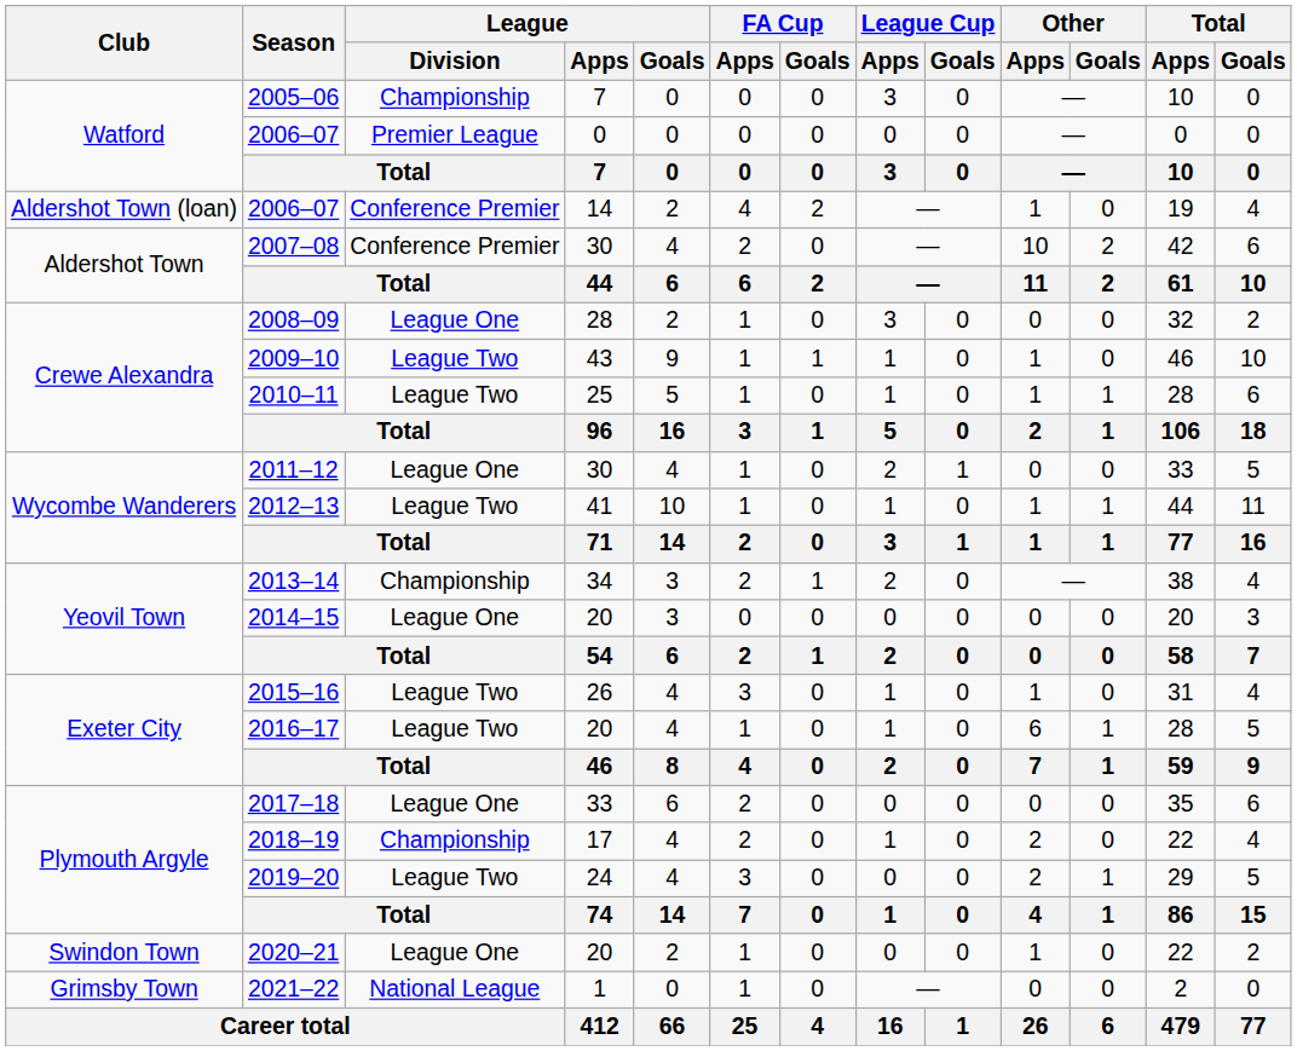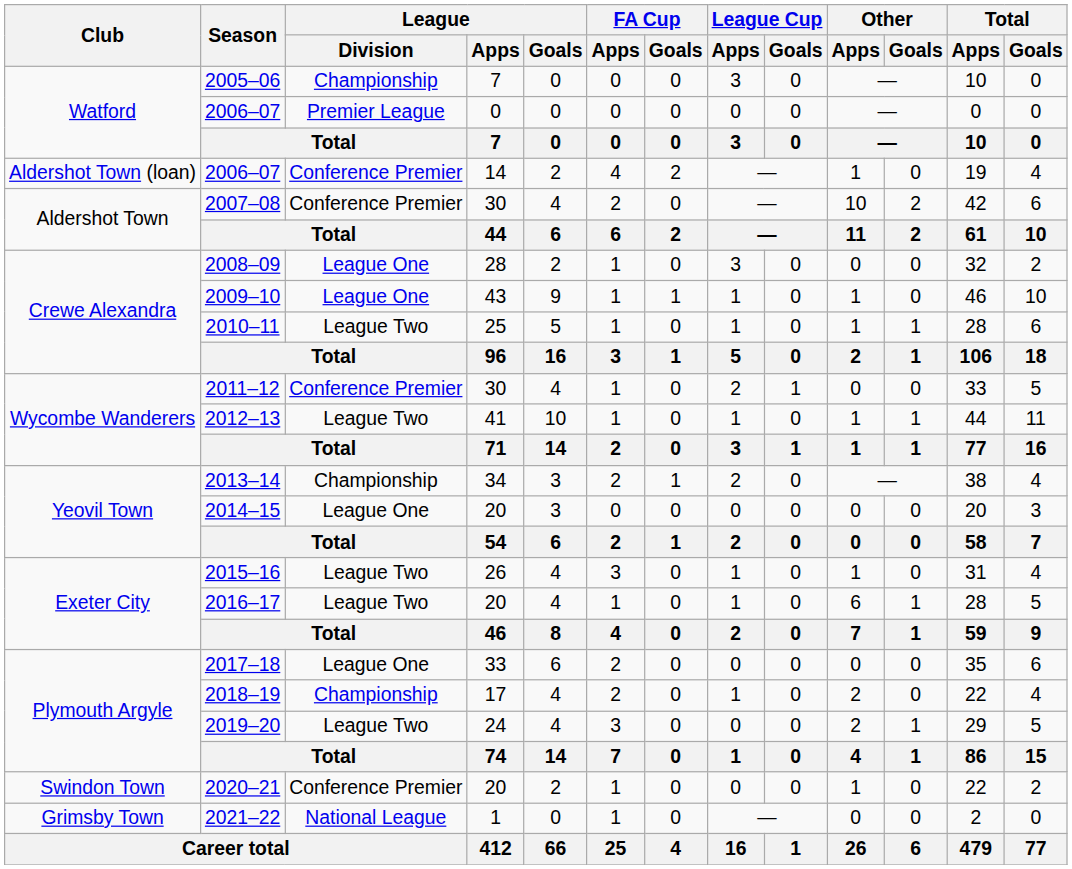 <table class=wikitable style="text-align: center;">
 <tr>
 <th rowspan=2>Club</th>
 <th rowspan=2>Season</th>
 <th colspan=3>League</th>
 <th colspan=2><a href='#'>FA Cup</a></th>
 <th colspan=2><a href='#'>League Cup</a></th>
 <th colspan=2>Other</th>
 <th colspan=2>Total</th>
 </tr>
 <tr>
 <th>Division</th>
 <th>Apps</th>
 <th>Goals</th>
 <th>Apps</th>
 <th>Goals</th>
 <th>Apps</th>
 <th>Goals</th>
 <th>Apps</th>
 <th>Goals</th>
 <th>Apps</th>
 <th>Goals</th>
 </tr>
 <tr>
 <td rowspan=3><a href='#'>Watford</a></td>
 <td><a href='#'>2005–06</a></td>
 <td><a href='#'>Championship</a></td>
 <td>7</td>
 <td>0</td>
 <td>0</td>
 <td>0</td>
 <td>3</td>
 <td>0</td>
 <td colspan=2>—</td>
 <td>10</td>
 <td>0</td>
 </tr>
 <tr>
 <td><a href='#'>2006–07</a></td>
 <td><a href='#'>Premier League</a></td>
 <td>0</td>
 <td>0</td>
 <td>0</td>
 <td>0</td>
 <td>0</td>
 <td>0</td>
 <td colspan=2>—</td>
 <td>0</td>
 <td>0</td>
 </tr>
 <tr>
 <th colspan=2>Total</th>
 <th>7</th>
 <th>0</th>
 <th>0</th>
 <th>0</th>
 <th>3</th>
 <th>0</th>
 <th colspan=2>—</th>
 <th>10</th>
 <th>0</th>
 </tr>
 <tr>
 <td><a href='#'>Aldershot Town</a> (loan)</td>
 <td><a href='#'>2006–07</a></td>
 <td><a href='#'>Conference Premier</a></td>
 <td>14</td>
 <td>2</td>
 <td>4</td>
 <td>2</td>
 <td colspan=2>—</td>
 <td>1</td>
 <td>0</td>
 <td>19</td>
 <td>4</td>
 </tr>
 <tr>
 <td rowspan=2>Aldershot Town</td>
 <td><a href='#'>2007–08</a></td>
 <td>Conference Premier</td>
 <td>30</td>
 <td>4</td>
 <td>2</td>
 <td>0</td>
 <td colspan=2>—</td>
 <td>10</td>
 <td>2</td>
 <td>42</td>
 <td>6</td>
 </tr>
 <tr>
 <th colspan=2>Total</th>
 <th>44</th>
 <th>6</th>
 <th>6</th>
 <th>2</th>
 <th colspan=2>—</th>
 <th>11</th>
 <th>2</th>
 <th>61</th>
 <th>10</th>
 </tr>
 <tr>
 <td rowspan=4><a href='#'>Crewe Alexandra</a></td>
 <td><a href='#'>2008–09</a></td>
 <td><a href='#'>League One</a></td>
 <td>28</td>
 <td>2</td>
 <td>1</td>
 <td>0</td>
 <td>3</td>
 <td>0</td>
 <td>0</td>
 <td>0</td>
 <td>32</td>
 <td>2</td>
 </tr>
 <tr>
 <td><a href='#'>2009–10</a></td>
-<td><a href='#'>League Two</a></td>
+<td><a href='#'>League One</a></td>
 <td>43</td>
 <td>9</td>
 <td>1</td>
 <td>1</td>
 <td>1</td>
 <td>0</td>
 <td>1</td>
 <td>0</td>
 <td>46</td>
 <td>10</td>
 </tr>
 <tr>
 <td><a href='#'>2010–11</a></td>
 <td>League Two</td>
 <td>25</td>
 <td>5</td>
 <td>1</td>
 <td>0</td>
 <td>1</td>
 <td>0</td>
 <td>1</td>
 <td>1</td>
 <td>28</td>
 <td>6</td>
 </tr>
 <tr>
 <th colspan=2>Total</th>
 <th>96</th>
 <th>16</th>
 <th>3</th>
 <th>1</th>
 <th>5</th>
 <th>0</th>
 <th>2</th>
 <th>1</th>
 <th>106</th>
 <th>18</th>
 </tr>
 <tr>
 <td rowspan=3><a href='#'>Wycombe Wanderers</a></td>
 <td><a href='#'>2011–12</a></td>
-<td>League One</td>
+<td><a href='#'>Conference Premier</a></td>
 <td>30</td>
 <td>4</td>
 <td>1</td>
 <td>0</td>
 <td>2</td>
 <td>1</td>
 <td>0</td>
 <td>0</td>
 <td>33</td>
 <td>5</td>
 </tr>
 <tr>
 <td><a href='#'>2012–13</a></td>
 <td>League Two</td>
 <td>41</td>
 <td>10</td>
 <td>1</td>
 <td>0</td>
 <td>1</td>
 <td>0</td>
 <td>1</td>
 <td>1</td>
 <td>44</td>
 <td>11</td>
 </tr>
 <tr>
 <th colspan=2>Total</th>
 <th>71</th>
 <th>14</th>
 <th>2</th>
 <th>0</th>
 <th>3</th>
 <th>1</th>
 <th>1</th>
 <th>1</th>
 <th>77</th>
 <th>16</th>
 </tr>
 <tr>
 <td rowspan="3"><a href='#'>Yeovil Town</a></td>
 <td><a href='#'>2013–14</a></td>
 <td>Championship</td>
 <td>34</td>
 <td>3</td>
 <td>2</td>
 <td>1</td>
 <td>2</td>
 <td>0</td>
 <td colspan=2>—</td>
 <td>38</td>
 <td>4</td>
 </tr>
 <tr>
 <td><a href='#'>2014–15</a></td>
 <td>League One</td>
 <td>20</td>
 <td>3</td>
 <td>0</td>
 <td>0</td>
 <td>0</td>
 <td>0</td>
 <td>0</td>
 <td>0</td>
 <td>20</td>
 <td>3</td>
 </tr>
 <tr>
 <th colspan=2>Total</th>
 <th>54</th>
 <th>6</th>
 <th>2</th>
 <th>1</th>
 <th>2</th>
 <th>0</th>
 <th>0</th>
 <th>0</th>
 <th>58</th>
 <th>7</th>
 </tr>
 <tr>
 <td rowspan=3><a href='#'>Exeter City</a></td>
 <td><a href='#'>2015–16</a></td>
 <td>League Two</td>
 <td>26</td>
 <td>4</td>
 <td>3</td>
 <td>0</td>
 <td>1</td>
 <td>0</td>
 <td>1</td>
 <td>0</td>
 <td>31</td>
 <td>4</td>
 </tr>
 <tr>
 <td><a href='#'>2016–17</a></td>
 <td>League Two</td>
 <td>20</td>
 <td>4</td>
 <td>1</td>
 <td>0</td>
 <td>1</td>
 <td>0</td>
 <td>6</td>
 <td>1</td>
 <td>28</td>
 <td>5</td>
 </tr>
 <tr>
 <th colspan=2>Total</th>
 <th>46</th>
 <th>8</th>
 <th>4</th>
 <th>0</th>
 <th>2</th>
 <th>0</th>
 <th>7</th>
 <th>1</th>
 <th>59</th>
 <th>9</th>
 </tr>
 <tr>
 <td rowspan=4><a href='#'>Plymouth Argyle</a></td>
 <td><a href='#'>2017–18</a></td>
 <td>League One</td>
 <td>33</td>
 <td>6</td>
 <td>2</td>
 <td>0</td>
 <td>0</td>
 <td>0</td>
 <td>0</td>
 <td>0</td>
 <td>35</td>
 <td>6</td>
 </tr>
 <tr>
 <td><a href='#'>2018–19</a></td>
 <td><a href='#'>Championship</a></td>
 <td>17</td>
 <td>4</td>
 <td>2</td>
 <td>0</td>
 <td>1</td>
 <td>0</td>
 <td>2</td>
 <td>0</td>
 <td>22</td>
 <td>4</td>
 </tr>
 <tr>
 <td><a href='#'>2019–20</a></td>
 <td>League Two</td>
 <td>24</td>
 <td>4</td>
 <td>3</td>
 <td>0</td>
 <td>0</td>
 <td>0</td>
 <td>2</td>
 <td>1</td>
 <td>29</td>
 <td>5</td>
 </tr>
 <tr>
 <th colspan=2>Total</th>
 <th>74</th>
 <th>14</th>
 <th>7</th>
 <th>0</th>
 <th>1</th>
 <th>0</th>
 <th>4</th>
 <th>1</th>
 <th>86</th>
 <th>15</th>
 </tr>
 <tr>
 <td><a href='#'>Swindon Town</a></td>
 <td><a href='#'>2020–21</a></td>
-<td>League One</td>
+<td>Conference Premier</td>
 <td>20</td>
 <td>2</td>
 <td>1</td>
 <td>0</td>
 <td>0</td>
 <td>0</td>
 <td>1</td>
 <td>0</td>
 <td>22</td>
 <td>2</td>
 </tr>
 <tr>
 <td><a href='#'>Grimsby Town</a></td>
 <td><a href='#'>2021–22</a></td>
 <td><a href='#'>National League</a></td>
 <td>1</td>
 <td>0</td>
 <td>1</td>
 <td>0</td>
 <td colspan=2>—</td>
 <td>0</td>
 <td>0</td>
 <td>2</td>
 <td>0</td>
 </tr>
 <tr>
 <th colspan=3>Career total</th>
 <th>412</th>
 <th>66</th>
 <th>25</th>
 <th>4</th>
 <th>16</th>
 <th>1</th>
 <th>26</th>
 <th>6</th>
 <th>479</th>
 <th>77</th>
 </tr>
 </table>
